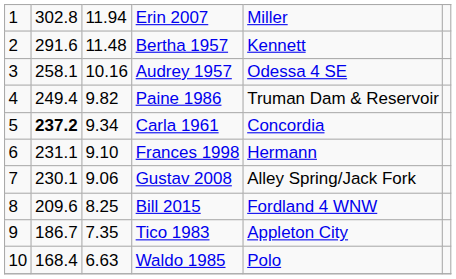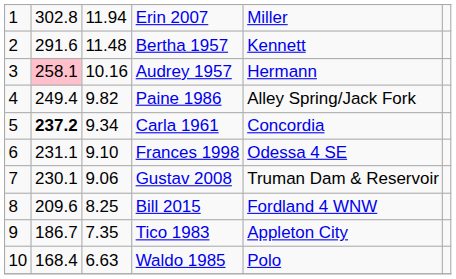 <table class="wikitable">
 <tr>
 <td>1</td>
 <td>302.8</td>
 <td>11.94</td>
 <td><a href='#'>Erin 2007</a></td>
 <td><a href='#'>Miller</a></td>
 <td></td>
 </tr>
 <tr>
 <td>2</td>
 <td>291.6</td>
 <td>11.48</td>
 <td><a href='#'>Bertha 1957</a></td>
 <td><a href='#'>Kennett</a></td>
 <td></td>
 </tr>
 <tr>
 <td>3</td>
-<td>258.1</td>
+<td style="background: pink;">258.1</td>
 <td>10.16</td>
 <td><a href='#'>Audrey 1957</a></td>
-<td><a href='#'>Odessa 4 SE</a></td>
+<td><a href='#'>Hermann</a></td>
 <td></td>
 </tr>
 <tr>
 <td>4</td>
 <td>249.4</td>
 <td>9.82</td>
 <td><a href='#'>Paine 1986</a></td>
-<td>Truman Dam & Reservoir</td>
+<td>Alley Spring/Jack Fork</td>
 <td></td>
 </tr>
 <tr>
 <td>5</td>
 <td><strong>237.2</strong></td>
 <td>9.34</td>
 <td><a href='#'>Carla 1961</a></td>
 <td><a href='#'>Concordia</a></td>
 <td></td>
 </tr>
 <tr>
 <td>6</td>
 <td>231.1</td>
 <td>9.10</td>
 <td><a href='#'>Frances 1998</a></td>
-<td><a href='#'>Hermann</a></td>
+<td><a href='#'>Odessa 4 SE</a></td>
 <td></td>
 </tr>
 <tr>
 <td>7</td>
 <td>230.1</td>
 <td>9.06</td>
 <td><a href='#'>Gustav 2008</a></td>
-<td>Alley Spring/Jack Fork</td>
+<td>Truman Dam & Reservoir</td>
 <td></td>
 </tr>
 <tr>
 <td>8</td>
 <td>209.6</td>
 <td>8.25</td>
 <td><a href='#'>Bill 2015</a></td>
 <td><a href='#'>Fordland 4 WNW</a></td>
 <td></td>
 </tr>
 <tr>
 <td>9</td>
 <td>186.7</td>
 <td>7.35</td>
 <td><a href='#'>Tico 1983</a></td>
 <td><a href='#'>Appleton City</a></td>
 <td></td>
 </tr>
 <tr>
 <td>10</td>
 <td>168.4</td>
 <td>6.63</td>
 <td><a href='#'>Waldo 1985</a></td>
 <td><a href='#'>Polo</a></td>
 <td></td>
 </tr>
 <tr>
 </tr>
 </table>
